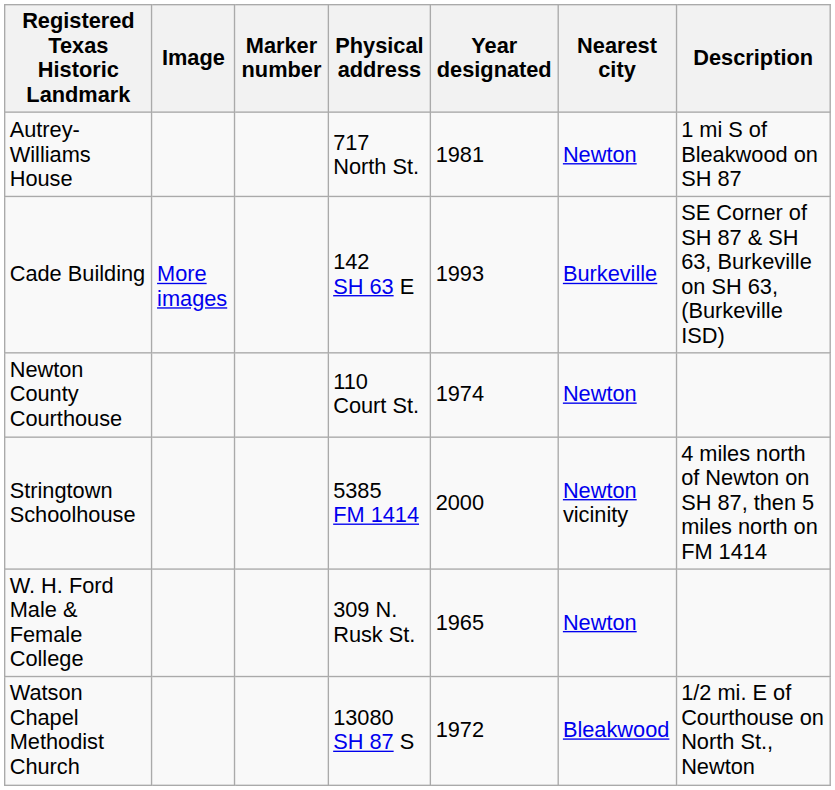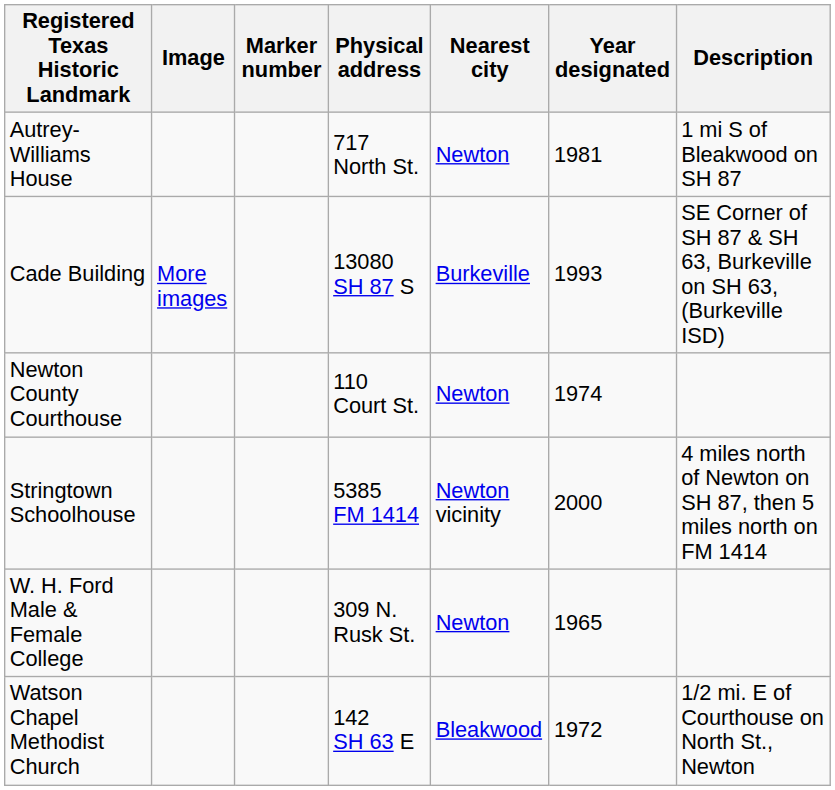 <table class="wikitable sortable">
 <tr>
 <th>Registered Texas Historic Landmark</th>
 <th>Image</th>
 <th>Marker number</th>
 <th>Physical address</th>
+<th>Nearest city</th>
 <th>Year designated</th>
-<th>Nearest city</th>
 <th>Description</th>
 </tr>
 <tr>
 <td>Autrey-Williams House</td>
 <td></td>
 <td></td>
 <td>717 North St.<br></td>
+<td><a href='#'>Newton</a></td>
 <td>1981</td>
-<td><a href='#'>Newton</a></td>
 <td>1 mi S of Bleakwood on SH 87</td>
 </tr>
 <tr>
 <td>Cade Building</td>
 <td><br> <a href='#'>More images</a></td>
 <td></td>
-<td>142 <a href='#'>SH 63</a> E<br></td>
+<td>13080 <a href='#'>SH 87</a> S<br></td>
+<td><a href='#'>Burkeville</a></td>
 <td>1993</td>
-<td><a href='#'>Burkeville</a></td>
 <td>SE Corner of SH 87 & SH 63, Burkeville on SH 63, (Burkeville ISD)</td>
 </tr>
 <tr>
 <td>Newton County Courthouse</td>
 <td></td>
 <td></td>
 <td>110 Court St.<br></td>
+<td><a href='#'>Newton</a></td>
 <td>1974</td>
-<td><a href='#'>Newton</a></td>
 <td></td>
 </tr>
 <tr>
 <td>Stringtown Schoolhouse</td>
 <td></td>
 <td></td>
 <td>5385 <a href='#'>FM 1414</a><br></td>
+<td><a href='#'>Newton</a> vicinity</td>
 <td>2000</td>
-<td><a href='#'>Newton</a> vicinity</td>
 <td>4 miles north of Newton on SH 87, then 5 miles north on FM 1414</td>
 </tr>
 <tr>
 <td>W. H. Ford Male & Female College</td>
 <td></td>
 <td></td>
 <td>309 N. Rusk St.<br></td>
+<td><a href='#'>Newton</a></td>
 <td>1965</td>
-<td><a href='#'>Newton</a></td>
 <td></td>
 </tr>
 <tr>
 <td>Watson Chapel Methodist Church</td>
 <td></td>
 <td></td>
-<td>13080 <a href='#'>SH 87</a> S<br></td>
+<td>142 <a href='#'>SH 63</a> E<br></td>
+<td><a href='#'>Bleakwood</a></td>
 <td>1972</td>
-<td><a href='#'>Bleakwood</a></td>
 <td>1/2 mi. E of Courthouse on North St., Newton</td>
 </tr>
 </table>
